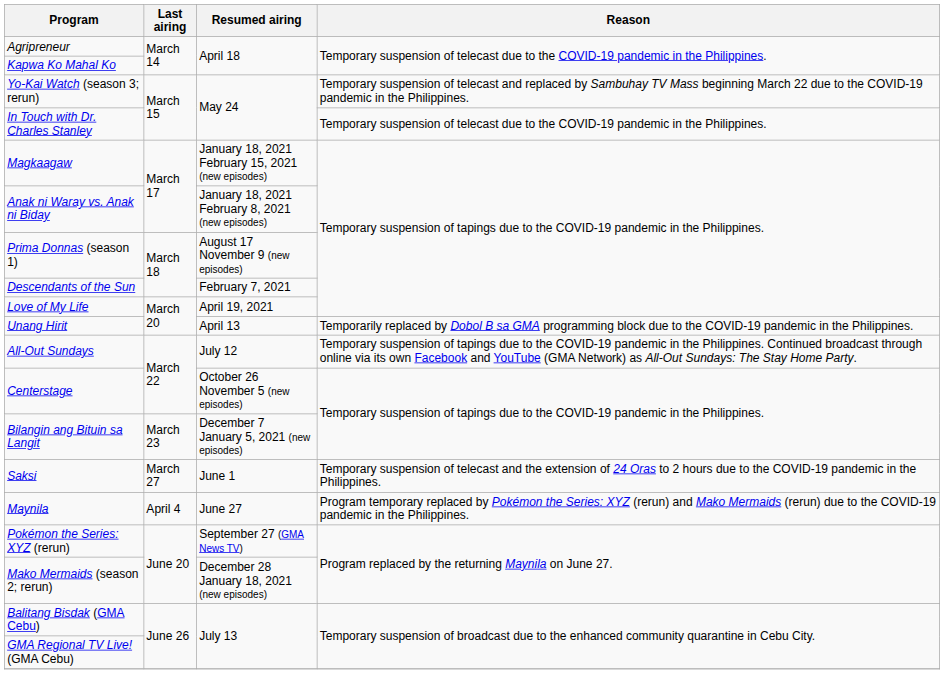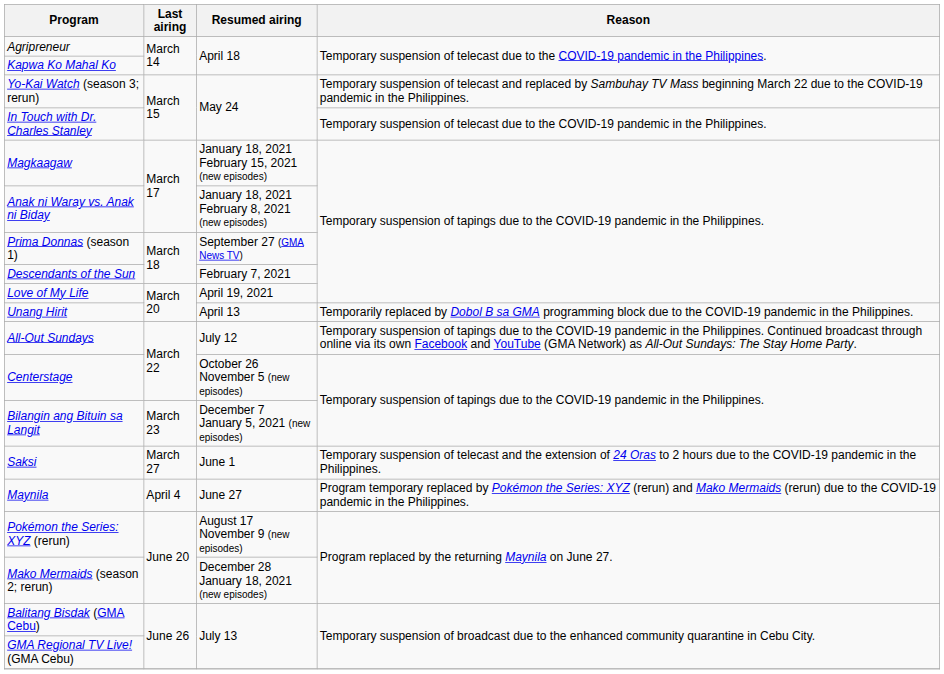 <table class="wikitable">
 <tr>
 <th>Program</th>
 <th>Last airing</th>
 <th>Resumed airing</th>
 <th>Reason</th>
 </tr>
 <tr>
 <td><em>Agripreneur</em></td>
 <td rowspan=2>March 14</td>
 <td rowspan=2>April 18</td>
 <td rowspan=2>Temporary suspension of telecast due to the <a href='#'>COVID-19 pandemic in the Philippines</a>.</td>
 </tr>
 <tr>
 <td><em><a href='#'>Kapwa Ko Mahal Ko</a></em></td>
 </tr>
 <tr>
 <td><em><a href='#'>Yo-Kai Watch</a></em> (season 3; rerun)</td>
 <td rowspan=2>March 15</td>
 <td rowspan=2>May 24</td>
 <td>Temporary suspension of telecast and replaced by <em>Sambuhay TV Mass</em> beginning March 22 due to the COVID-19 pandemic in the Philippines.</td>
 </tr>
 <tr>
 <td><em><a href='#'>In Touch with Dr. Charles Stanley</a></em></td>
 <td>Temporary suspension of telecast due to the COVID-19 pandemic in the Philippines.</td>
 </tr>
 <tr>
 <td><em><a href='#'>Magkaagaw</a></em></td>
 <td rowspan=2>March 17</td>
 <td>January 18, 2021<br>February 15, 2021 <small>(new episodes)</small></td>
 <td rowspan=5>Temporary suspension of tapings due to the COVID-19 pandemic in the Philippines.</td>
 </tr>
 <tr>
 <td><em><a href='#'>Anak ni Waray vs. Anak ni Biday</a></em></td>
 <td>January 18, 2021<br>February 8, 2021 <small>(new episodes)</small></td>
 </tr>
 <tr>
 <td><em><a href='#'>Prima Donnas</a></em> (season 1)</td>
 <td rowspan=2>March 18</td>
-<td>August 17<br>November 9 <small>(new episodes)</small></td>
+<td>September 27 <small>(<a href='#'>GMA News TV</a>)</small></td>
 </tr>
 <tr>
 <td><em><a href='#'>Descendants of the Sun</a></em></td>
 <td>February 7, 2021</td>
 </tr>
 <tr>
 <td><em><a href='#'>Love of My Life</a></em></td>
 <td rowspan=2>March 20</td>
 <td>April 19, 2021</td>
 </tr>
 <tr>
 <td><em><a href='#'>Unang Hirit</a></em></td>
 <td>April 13</td>
 <td>Temporarily replaced by <em><a href='#'>Dobol B sa GMA</a></em> programming block due to the COVID-19 pandemic in the Philippines.</td>
 </tr>
 <tr>
 <td><em><a href='#'>All-Out Sundays</a></em></td>
 <td rowspan=2>March 22</td>
 <td>July 12</td>
 <td>Temporary suspension of tapings due to the COVID-19 pandemic in the Philippines. Continued broadcast through online via its own <a href='#'>Facebook</a> and <a href='#'>YouTube</a> (GMA Network) as <em>All-Out Sundays: The Stay Home Party</em>.</td>
 </tr>
 <tr>
 <td><em><a href='#'>Centerstage</a></em></td>
 <td>October 26<br>November 5 <small>(new episodes)</small></td>
 <td rowspan=2>Temporary suspension of tapings due to the COVID-19 pandemic in the Philippines.</td>
 </tr>
 <tr>
 <td><em><a href='#'>Bilangin ang Bituin sa Langit</a></em></td>
 <td>March 23</td>
 <td>December 7<br>January 5, 2021 <small>(new episodes)</small></td>
 </tr>
 <tr>
 <td><em><a href='#'>Saksi</a></em></td>
 <td>March 27</td>
 <td>June 1</td>
 <td>Temporary suspension of telecast and the extension of <em><a href='#'>24 Oras</a></em> to 2 hours due to the COVID-19 pandemic in the Philippines.</td>
 </tr>
 <tr>
 <td><em><a href='#'>Maynila</a></em></td>
 <td>April 4</td>
 <td>June 27</td>
 <td>Program temporary replaced by <em><a href='#'>Pokémon the Series: XYZ</a></em> (rerun) and <em><a href='#'>Mako Mermaids</a></em> (rerun) due to the COVID-19 pandemic in the Philippines.</td>
 </tr>
 <tr>
 <td><em><a href='#'>Pokémon the Series: XYZ</a></em> (rerun)</td>
 <td rowspan=2>June 20</td>
-<td>September 27 <small>(<a href='#'>GMA News TV</a>)</small></td>
+<td>August 17<br>November 9 <small>(new episodes)</small></td>
 <td rowspan=2>Program replaced by the returning <em><a href='#'>Maynila</a></em> on June 27.</td>
 </tr>
 <tr>
 <td><em><a href='#'>Mako Mermaids</a></em> (season 2; rerun)</td>
 <td>December 28<br>January 18, 2021 <small>(new episodes)</small></td>
 </tr>
 <tr>
 <td><em><a href='#'>Balitang Bisdak</a></em> (<a href='#'>GMA Cebu</a>)</td>
 <td rowspan=2>June 26</td>
 <td rowspan=2>July 13</td>
 <td rowspan=2>Temporary suspension of broadcast due to the enhanced community quarantine in Cebu City.</td>
 </tr>
 <tr>
 <td><em><a href='#'>GMA Regional TV Live!</a></em> (GMA Cebu)</td>
 </tr>
 <tr>
 </tr>
 </table>
